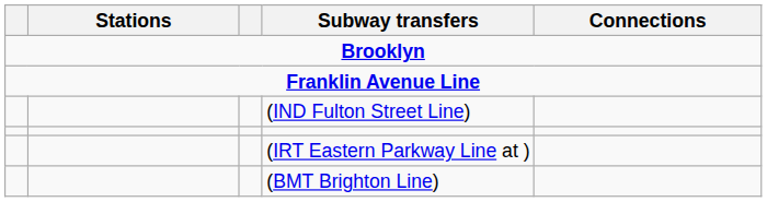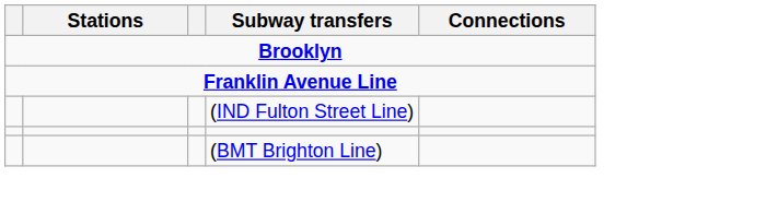 <table class="wikitable collapsible" style="font-size:95%" summary="Service information for the Franklin Avenue Shuttle and its stations, including service times, ADA-accessibility, subway transfers, and non-subway connections.">
 <tr>
 <th width=3%></th>
 <th width=28%>Stations</th>
 <th width=3%></th>
 <th width=36%>Subway transfers</th>
 <th width=30%>Connections</th>
 </tr>
 <tr>
 <td style="font-weight:bold; text-align:center" colspan=5><a href='#'>Brooklyn</a></td>
 </tr>
 <tr>
 <td style="font-weight:bold; text-align:center" colspan=5><a href='#'>Franklin Avenue Line</a></td>
 </tr>
 <tr>
 <td align=center></td>
 <td></td>
 <td align=center></td>
 <td> (<a href='#'>IND Fulton Street Line</a>)</td>
 <td></td>
 </tr>
 <tr>
 <td align=center></td>
 <td></td>
 <td align=center></td>
 <td></td>
 <td></td>
 </tr>
 <tr>
 <td align=center></td>
 <td></td>
-<td></td>
-<td> (<a href='#'>IRT Eastern Parkway Line</a> at )</td>
-<td></td>
-</tr>
-<tr>
-<td align=center></td>
-<td></td>
 <td align=center></td>
 <td> (<a href='#'>BMT Brighton Line</a>)</td>
 <td></td>
 </tr>
 </table>
